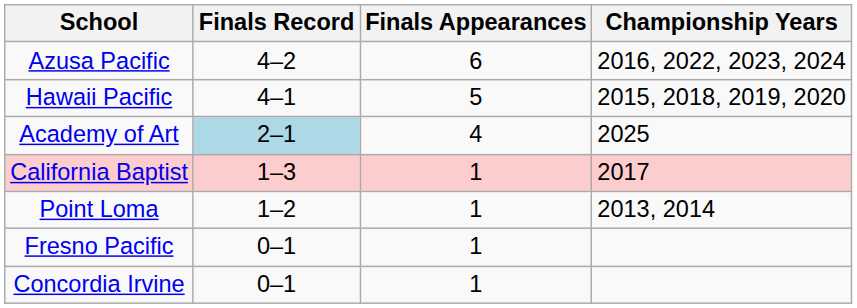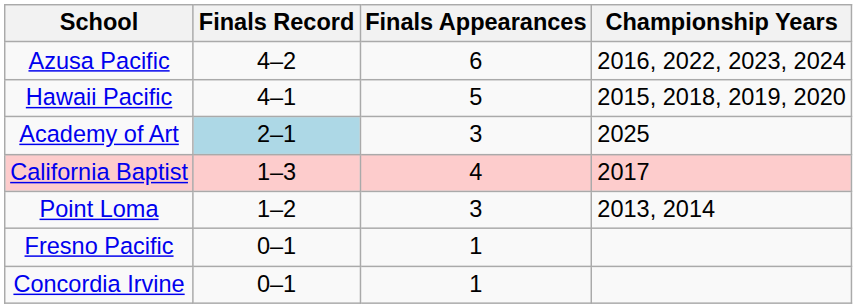 <table class="wikitable sortable" style="text-align:center;">
 <tr>
 <th>School</th>
 <th>Finals Record</th>
 <th>Finals Appearances</th>
 <th class=unsortable>Championship Years</th>
 </tr>
 <tr>
 <td><a href='#'>Azusa Pacific</a></td>
 <td>4–2</td>
 <td>6</td>
 <td align=left>2016, 2022, 2023, 2024</td>
 </tr>
 <tr>
 <td><a href='#'>Hawaii Pacific</a></td>
 <td>4–1</td>
 <td>5</td>
 <td align=left>2015, 2018, 2019, 2020</td>
 </tr>
 <tr>
 <td><a href='#'>Academy of Art</a></td>
 <td style="background: lightblue;">2–1</td>
-<td>4</td>
+<td>3</td>
 <td align=left>2025</td>
 </tr>
 <tr bgcolor=#fdcccc>
 <td><a href='#'>California Baptist</a></td>
 <td>1–3</td>
-<td>1</td>
+<td>4</td>
 <td align=left>2017</td>
 </tr>
 <tr>
 <td><a href='#'>Point Loma</a></td>
 <td>1–2</td>
-<td>1</td>
+<td>3</td>
 <td align=left>2013, 2014</td>
 </tr>
 <tr>
 <td><a href='#'>Fresno Pacific</a></td>
 <td>0–1</td>
 <td>1</td>
 <td align=left></td>
 </tr>
 <tr>
 <td><a href='#'>Concordia Irvine</a></td>
 <td>0–1</td>
 <td>1</td>
 <td align=left></td>
 </tr>
 </table>
